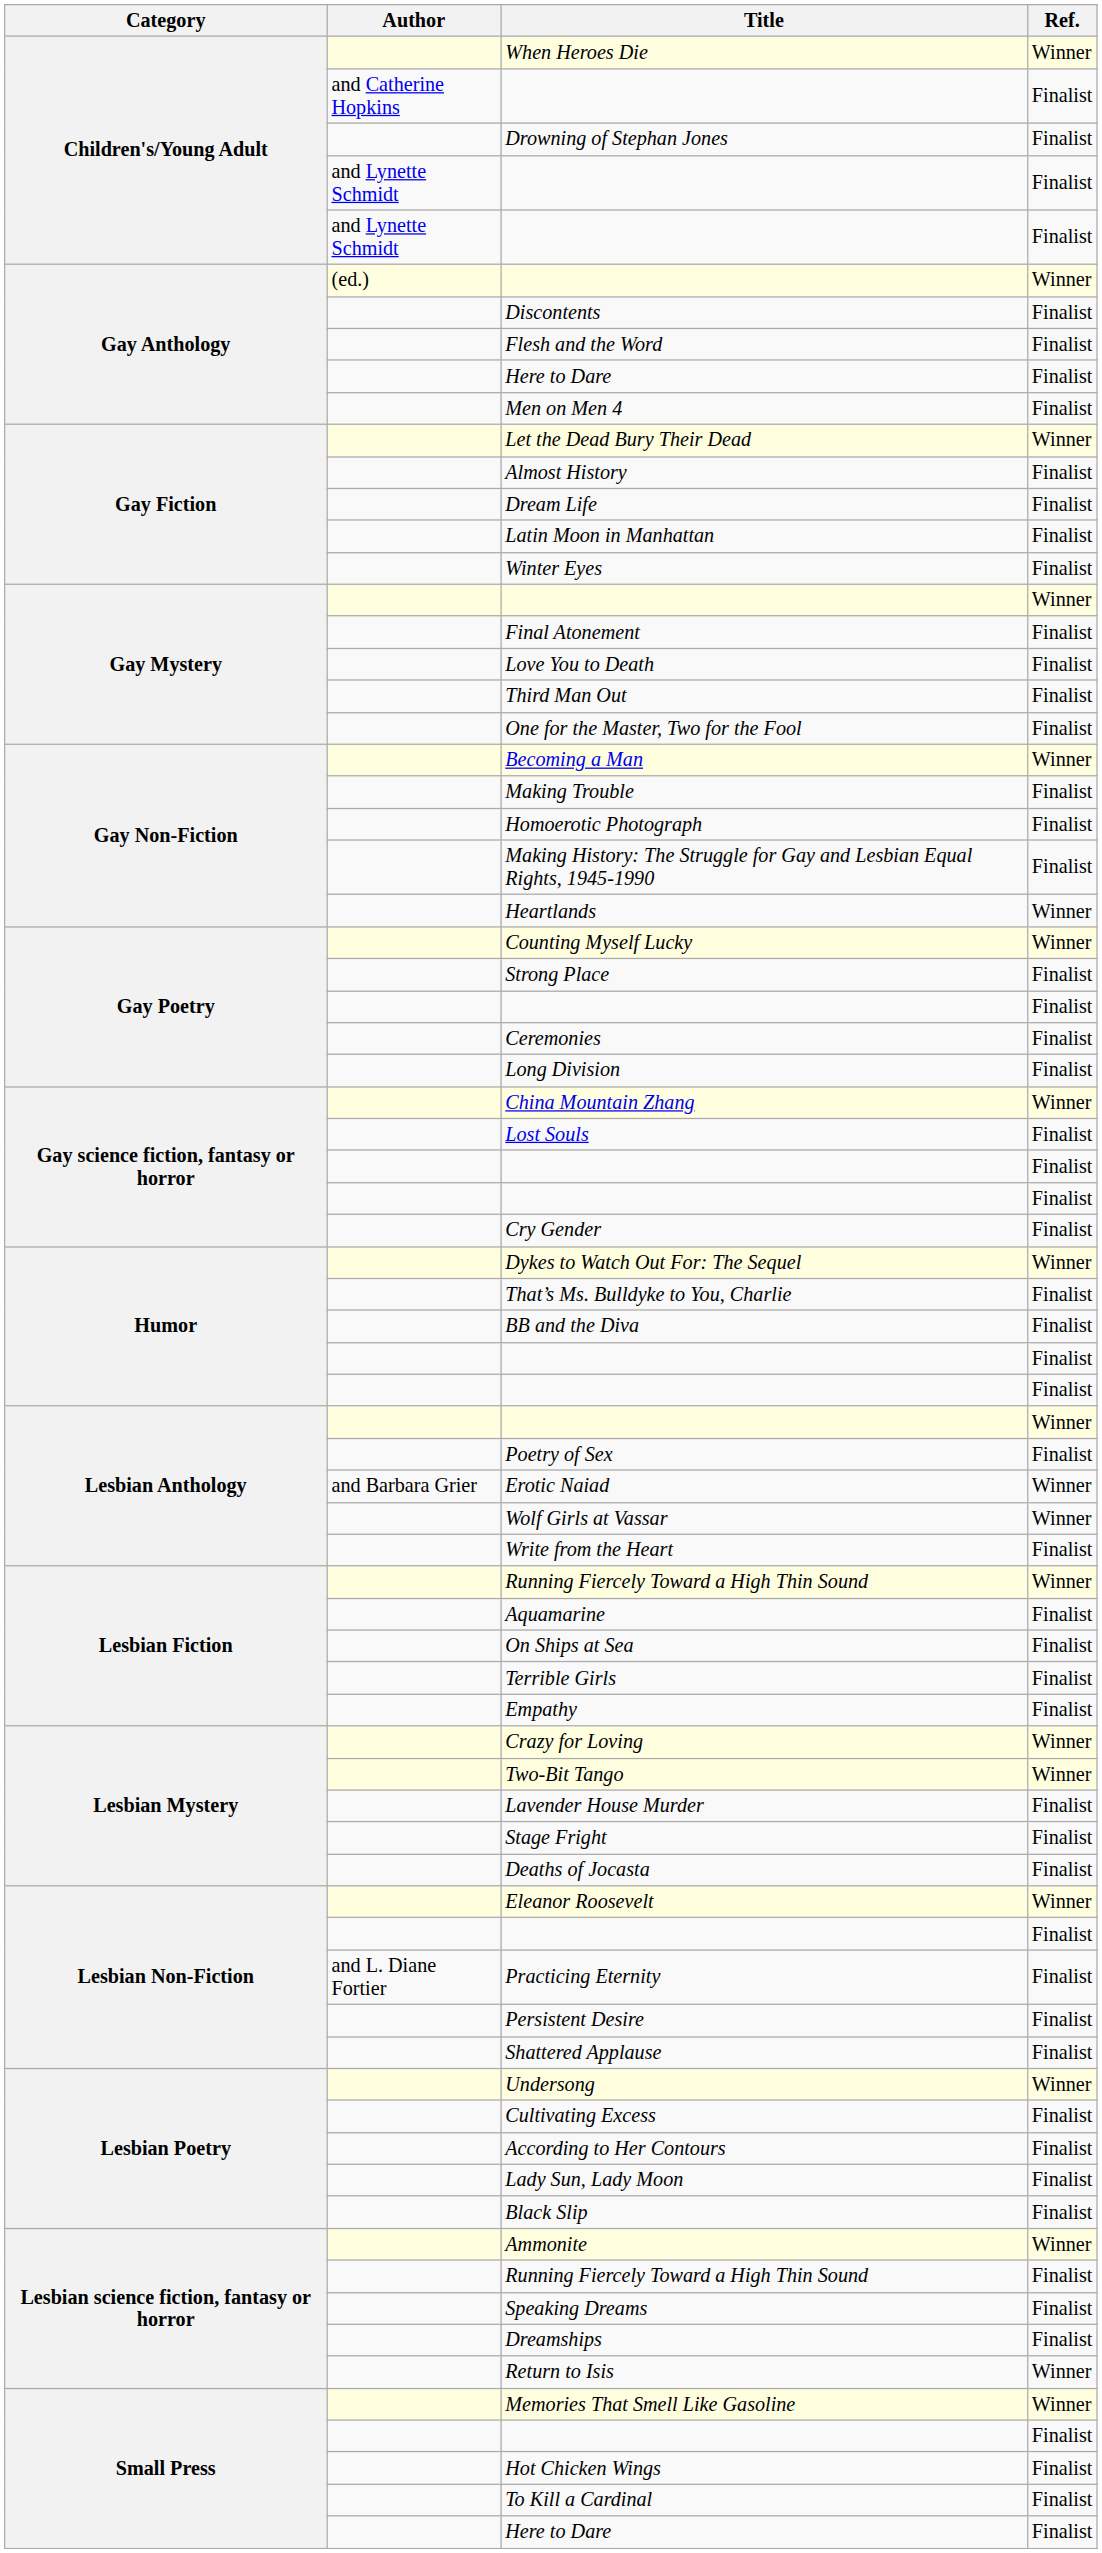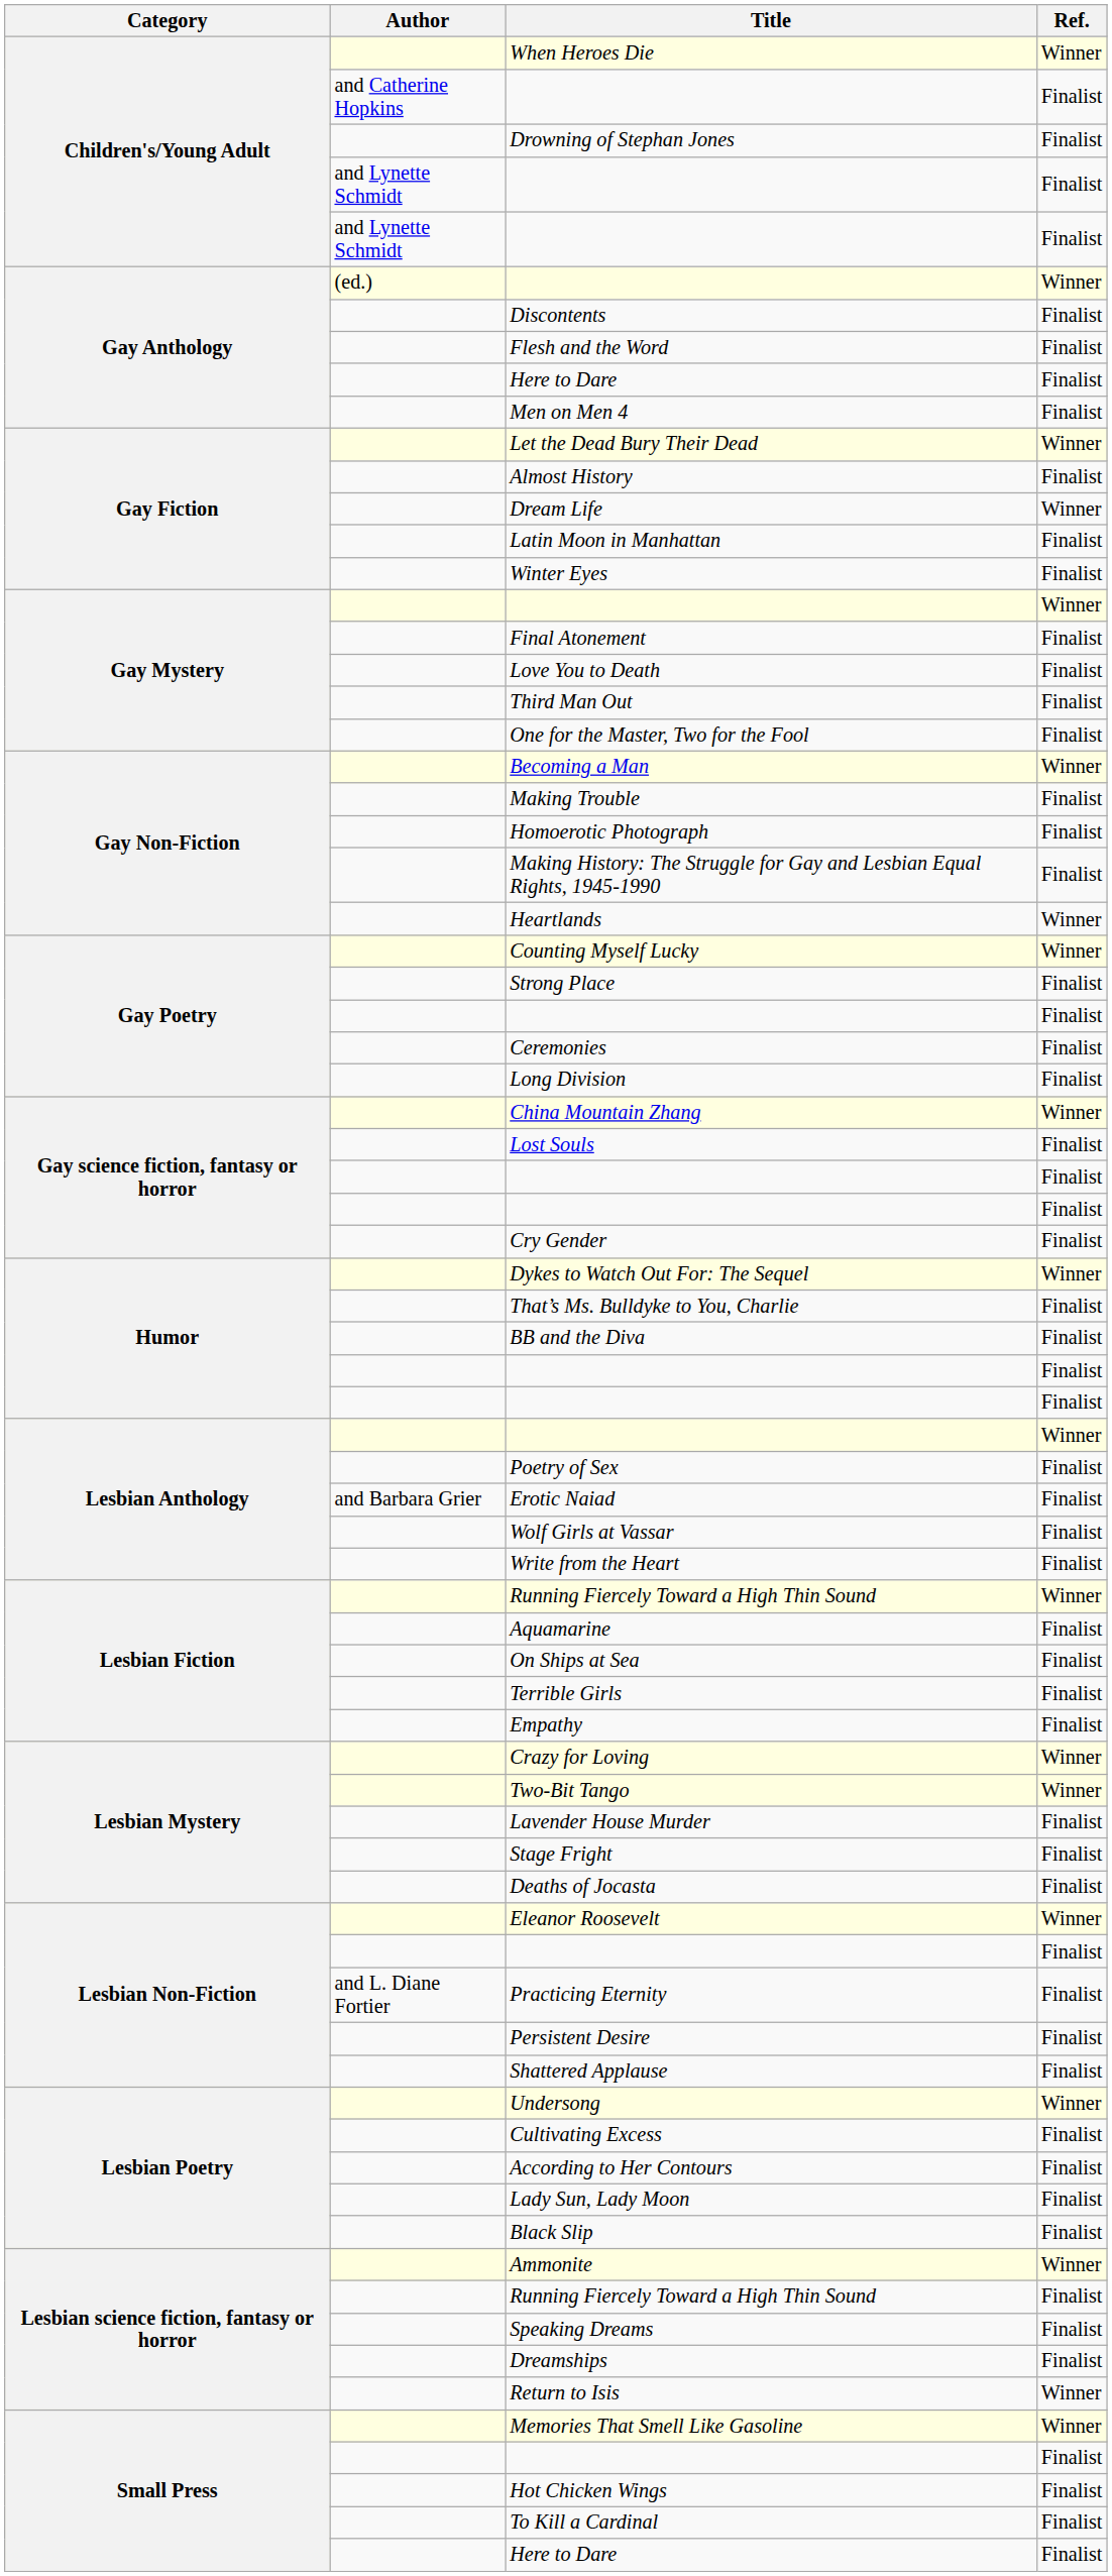 <table class="wikitable sortable mw-collapsible">
 <tr>
 <th>Category</th>
 <th>Author</th>
 <th>Title</th>
 <th>Ref.</th>
 </tr>
 <tr style=background:lightyellow>
 <th rowspan="5">Children's/Young Adult</th>
 <td></td>
 <td><em>When Heroes Die</em></td>
 <td>Winner</td>
 </tr>
 <tr>
 <td> and <a href='#'>Catherine Hopkins</a></td>
 <td><em></em></td>
 <td>Finalist</td>
 </tr>
 <tr>
 <td></td>
 <td><em>Drowning of Stephan Jones</em></td>
 <td>Finalist</td>
 </tr>
 <tr>
 <td> and <a href='#'>Lynette Schmidt</a></td>
 <td><em></em></td>
 <td>Finalist</td>
 </tr>
 <tr>
 <td> and <a href='#'>Lynette Schmidt</a></td>
 <td><em></em></td>
 <td>Finalist</td>
 </tr>
 <tr style=background:lightyellow>
 <th rowspan="5">Gay Anthology</th>
 <td> (ed.)</td>
 <td><em></em></td>
 <td>Winner</td>
 </tr>
 <tr>
 <td></td>
 <td><em>Discontents</em></td>
 <td>Finalist</td>
 </tr>
 <tr>
 <td></td>
 <td><em>Flesh and the Word</em></td>
 <td>Finalist</td>
 </tr>
 <tr>
 <td></td>
 <td><em>Here to Dare</em></td>
 <td>Finalist</td>
 </tr>
 <tr>
 <td></td>
 <td><em>Men on Men 4</em></td>
 <td>Finalist</td>
 </tr>
 <tr style=background:lightyellow>
 <th rowspan="5">Gay Fiction</th>
 <td></td>
 <td><em>Let the Dead Bury Their Dead</em></td>
 <td>Winner</td>
 </tr>
 <tr>
 <td></td>
 <td><em>Almost History</em></td>
 <td>Finalist</td>
 </tr>
 <tr>
 <td></td>
 <td><em>Dream Life</em></td>
-<td>Finalist</td>
+<td>Winner</td>
 </tr>
 <tr>
 <td></td>
 <td><em>Latin Moon in Manhattan</em></td>
 <td>Finalist</td>
 </tr>
 <tr>
 <td></td>
 <td><em>Winter Eyes</em></td>
 <td>Finalist</td>
 </tr>
 <tr style=background:lightyellow>
 <th rowspan="5">Gay Mystery</th>
 <td></td>
 <td><em></em></td>
 <td>Winner</td>
 </tr>
 <tr>
 <td></td>
 <td><em>Final Atonement</em></td>
 <td>Finalist</td>
 </tr>
 <tr>
 <td></td>
 <td><em>Love You to Death</em></td>
 <td>Finalist</td>
 </tr>
 <tr>
 <td></td>
 <td><em>Third Man Out</em></td>
 <td>Finalist</td>
 </tr>
 <tr>
 <td></td>
 <td><em>One for the Master, Two for the Fool</em></td>
 <td>Finalist</td>
 </tr>
 <tr style=background:lightyellow>
 <th rowspan="5">Gay Non-Fiction</th>
 <td></td>
 <td><em><a href='#'>Becoming a Man</a></em></td>
 <td>Winner</td>
 </tr>
 <tr>
 <td></td>
 <td><em>Making Trouble</em></td>
 <td>Finalist</td>
 </tr>
 <tr>
 <td></td>
 <td><em>Homoerotic Photograph</em></td>
 <td>Finalist</td>
 </tr>
 <tr>
 <td></td>
 <td><em>Making History: The Struggle for Gay and Lesbian Equal Rights, 1945-1990</em></td>
 <td>Finalist</td>
 </tr>
 <tr>
 <td></td>
 <td><em>Heartlands</em></td>
 <td>Winner</td>
 </tr>
 <tr style=background:lightyellow>
 <th rowspan="5">Gay Poetry</th>
 <td></td>
 <td><em>Counting Myself Lucky</em></td>
 <td>Winner</td>
 </tr>
 <tr>
 <td></td>
 <td><em>Strong Place</em></td>
 <td>Finalist</td>
 </tr>
 <tr>
 <td></td>
 <td><em></em></td>
 <td>Finalist</td>
 </tr>
 <tr>
 <td></td>
 <td><em>Ceremonies</em></td>
 <td>Finalist</td>
 </tr>
 <tr>
 <td></td>
 <td><em>Long Division</em></td>
 <td>Finalist</td>
 </tr>
 <tr style=background:lightyellow>
 <th rowspan="5">Gay science fiction, fantasy or horror</th>
 <td></td>
 <td><em><a href='#'>China Mountain Zhang</a></em></td>
 <td>Winner</td>
 </tr>
 <tr>
 <td></td>
 <td><em><a href='#'>Lost Souls</a></em></td>
 <td>Finalist</td>
 </tr>
 <tr>
 <td></td>
 <td><em></em></td>
 <td>Finalist</td>
 </tr>
 <tr>
 <td></td>
 <td><em></em></td>
 <td>Finalist</td>
 </tr>
 <tr>
 <td></td>
 <td><em>Cry Gender</em></td>
 <td>Finalist</td>
 </tr>
 <tr style=background:lightyellow>
 <th rowspan="5">Humor</th>
 <td></td>
 <td><em>Dykes to Watch Out For: The Sequel</em></td>
 <td>Winner</td>
 </tr>
 <tr>
 <td></td>
 <td><em>That’s Ms. Bulldyke to You, Charlie</em></td>
 <td>Finalist</td>
 </tr>
 <tr>
 <td></td>
 <td><em>BB and the Diva</em></td>
 <td>Finalist</td>
 </tr>
 <tr>
 <td></td>
 <td><em></em></td>
 <td>Finalist</td>
 </tr>
 <tr>
 <td></td>
 <td><em></em></td>
 <td>Finalist</td>
 </tr>
 <tr style=background:lightyellow>
 <th rowspan="5">Lesbian Anthology</th>
 <td></td>
 <td><em></em></td>
 <td>Winner</td>
 </tr>
 <tr>
 <td></td>
 <td><em>Poetry of Sex</em></td>
 <td>Finalist</td>
 </tr>
 <tr>
 <td> and Barbara Grier</td>
 <td><em>Erotic Naiad</em></td>
-<td>Winner</td>
+<td>Finalist</td>
 </tr>
 <tr>
 <td></td>
 <td><em>Wolf Girls at Vassar</em></td>
-<td>Winner</td>
+<td>Finalist</td>
 </tr>
 <tr>
 <td></td>
 <td><em>Write from the Heart</em></td>
 <td>Finalist</td>
 </tr>
 <tr style=background:lightyellow>
 <th rowspan="5">Lesbian Fiction</th>
 <td></td>
 <td><em>Running Fiercely Toward a High Thin Sound</em></td>
 <td>Winner</td>
 </tr>
 <tr>
 <td></td>
 <td><em>Aquamarine</em></td>
 <td>Finalist</td>
 </tr>
 <tr>
 <td></td>
 <td><em>On Ships at Sea</em></td>
 <td>Finalist</td>
 </tr>
 <tr>
 <td></td>
 <td><em>Terrible Girls</em></td>
 <td>Finalist</td>
 </tr>
 <tr>
 <td></td>
 <td><em>Empathy</em></td>
 <td>Finalist</td>
 </tr>
 <tr style=background:lightyellow>
 <th rowspan="5">Lesbian Mystery</th>
 <td></td>
 <td><em>Crazy for Loving</em></td>
 <td>Winner</td>
 </tr>
 <tr style=background:lightyellow>
 <td></td>
 <td><em>Two-Bit Tango</em></td>
 <td>Winner</td>
 </tr>
 <tr>
 <td></td>
 <td><em>Lavender House Murder</em></td>
 <td>Finalist</td>
 </tr>
 <tr>
 <td></td>
 <td><em>Stage Fright</em></td>
 <td>Finalist</td>
 </tr>
 <tr>
 <td></td>
 <td><em>Deaths of Jocasta</em></td>
 <td>Finalist</td>
 </tr>
 <tr style=background:lightyellow>
 <th rowspan="5">Lesbian Non-Fiction</th>
 <td></td>
 <td><em>Eleanor Roosevelt</em></td>
 <td>Winner</td>
 </tr>
 <tr>
 <td></td>
 <td><em></em></td>
 <td>Finalist</td>
 </tr>
 <tr>
 <td> and L. Diane Fortier</td>
 <td><em>Practicing Eternity</em></td>
 <td>Finalist</td>
 </tr>
 <tr>
 <td></td>
 <td><em>Persistent Desire</em></td>
 <td>Finalist</td>
 </tr>
 <tr>
 <td></td>
 <td><em>Shattered Applause</em></td>
 <td>Finalist</td>
 </tr>
 <tr style=background:lightyellow>
 <th rowspan="5">Lesbian Poetry</th>
 <td></td>
 <td><em>Undersong</em></td>
 <td>Winner</td>
 </tr>
 <tr>
 <td></td>
 <td><em>Cultivating Excess</em></td>
 <td>Finalist</td>
 </tr>
 <tr>
 <td></td>
 <td><em>According to Her Contours</em></td>
 <td>Finalist</td>
 </tr>
 <tr>
 <td></td>
 <td><em>Lady Sun, Lady Moon</em></td>
 <td>Finalist</td>
 </tr>
 <tr>
 <td></td>
 <td><em>Black Slip</em></td>
 <td>Finalist</td>
 </tr>
 <tr style=background:lightyellow>
 <th rowspan="5">Lesbian science fiction, fantasy or horror</th>
 <td></td>
 <td><em>Ammonite</em></td>
 <td>Winner</td>
 </tr>
 <tr>
 <td></td>
 <td><em>Running Fiercely Toward a High Thin Sound</em></td>
 <td>Finalist</td>
 </tr>
 <tr>
 <td></td>
 <td><em>Speaking Dreams</em></td>
 <td>Finalist</td>
 </tr>
 <tr>
 <td></td>
 <td><em>Dreamships</em></td>
 <td>Finalist</td>
 </tr>
 <tr>
 <td></td>
 <td><em>Return to Isis</em></td>
 <td>Winner</td>
 </tr>
 <tr style=background:lightyellow>
 <th rowspan="5">Small Press</th>
 <td></td>
 <td><em>Memories That Smell Like Gasoline</em></td>
 <td>Winner</td>
 </tr>
 <tr>
 <td></td>
 <td><em></em></td>
 <td>Finalist</td>
 </tr>
 <tr>
 <td></td>
 <td><em>Hot Chicken Wings</em></td>
 <td>Finalist</td>
 </tr>
 <tr>
 <td></td>
 <td><em>To Kill a Cardinal</em></td>
 <td>Finalist</td>
 </tr>
 <tr>
 <td></td>
 <td><em>Here to Dare</em></td>
 <td>Finalist</td>
 </tr>
 </table>
